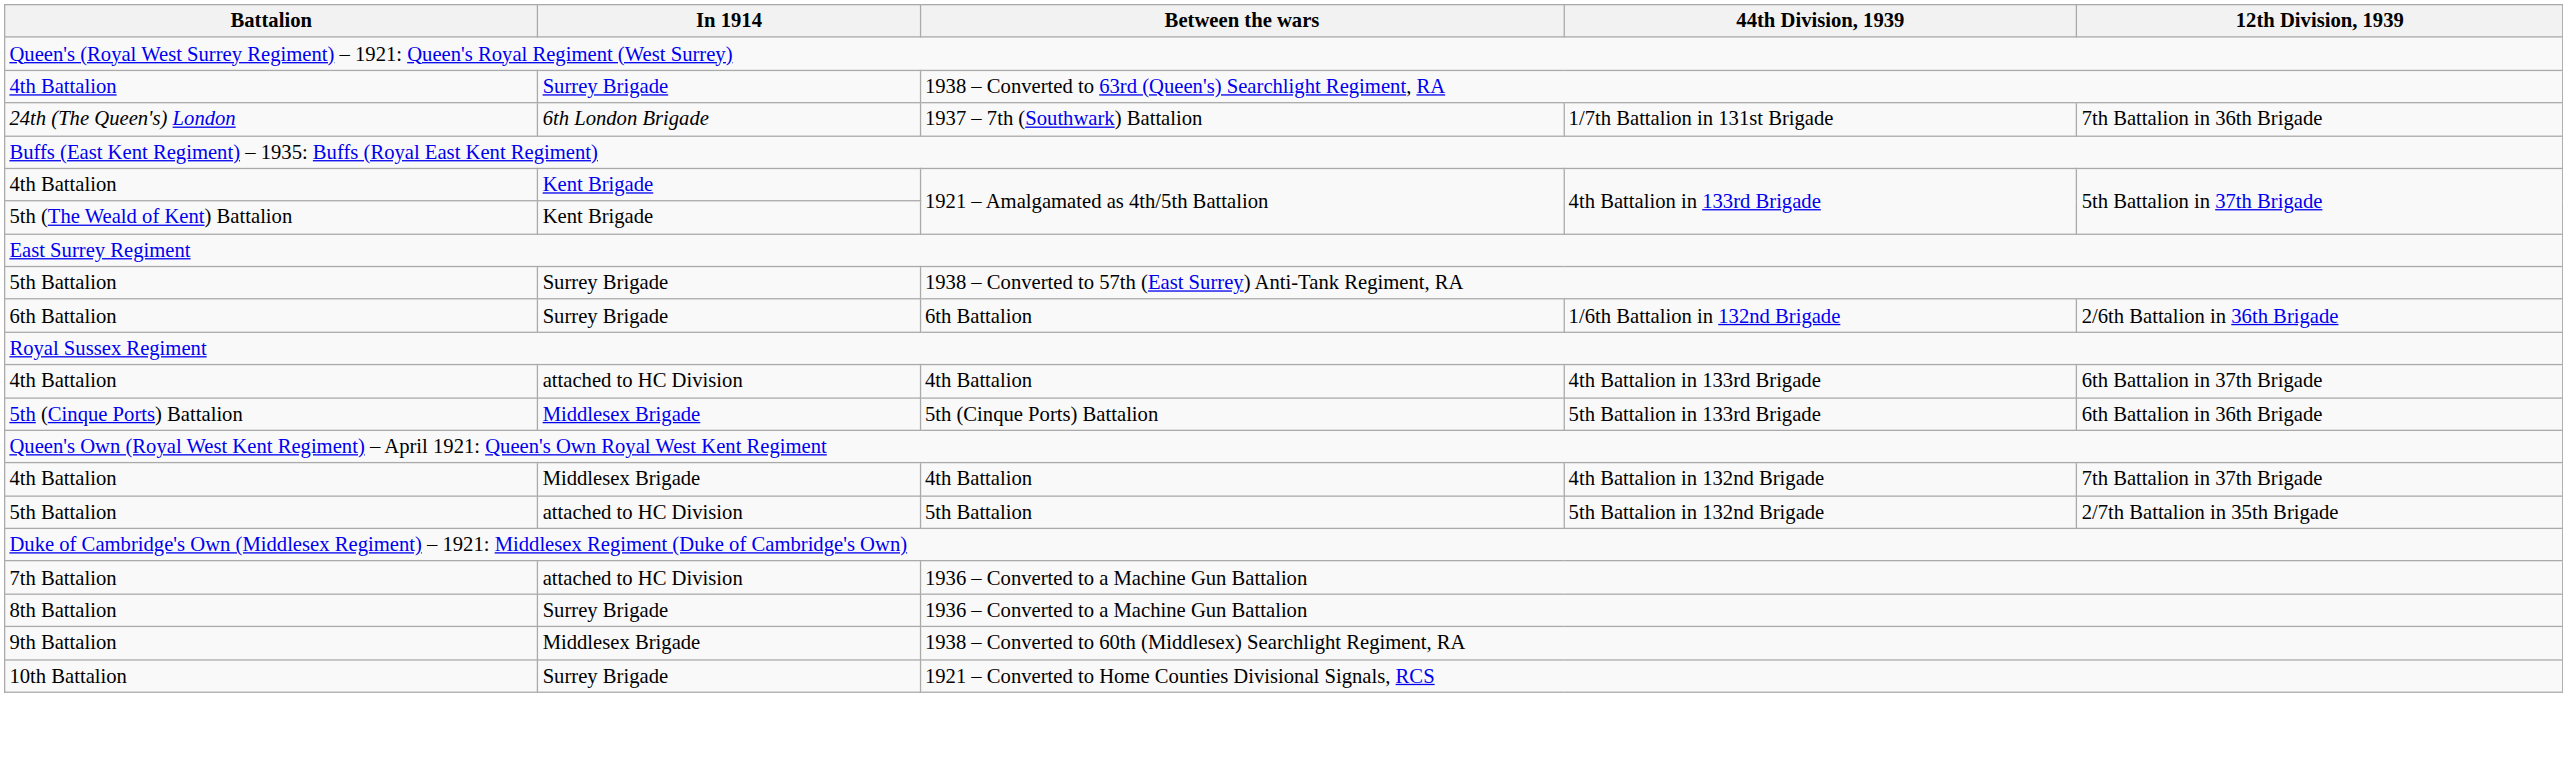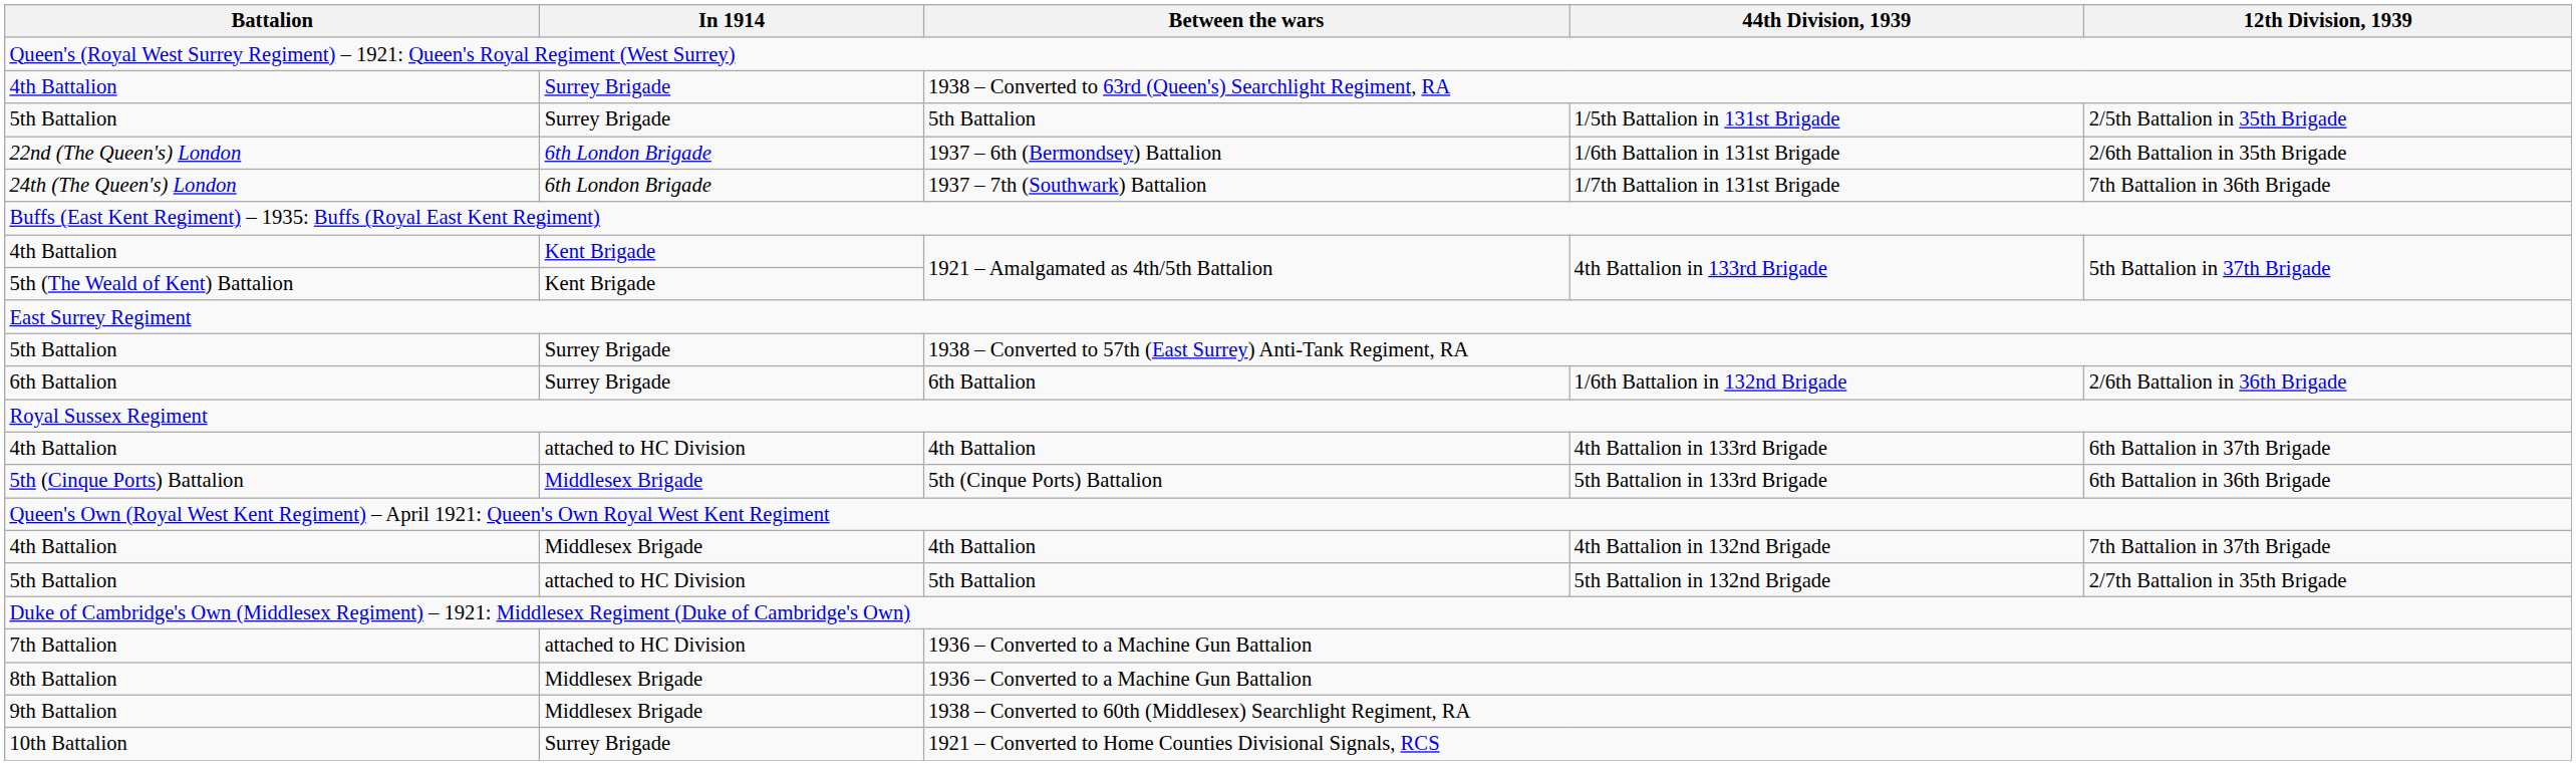 <table class="wikitable collapsible collapsed" style="width:100%;">
 <tr>
 <th>Battalion</th>
 <th>In 1914</th>
 <th>Between the wars</th>
 <th>44th Division, 1939</th>
 <th>12th Division, 1939</th>
 </tr>
 <tr>
 <td colspan=5><a href='#'>Queen's (Royal West Surrey Regiment)</a> – 1921: <a href='#'>Queen's Royal Regiment (West Surrey)</a></td>
 </tr>
 <tr>
 <td><a href='#'>4th Battalion</a></td>
 <td><a href='#'>Surrey Brigade</a></td>
 <td colspan=3>1938 – Converted to <a href='#'>63rd (Queen's) Searchlight Regiment</a>, <a href='#'>RA</a></td>
+</tr>
+<tr>
+<td>5th Battalion</td>
+<td>Surrey Brigade</td>
+<td>5th Battalion</td>
+<td>1/5th Battalion in <a href='#'>131st Brigade</a></td>
+<td>2/5th Battalion in <a href='#'>35th Brigade</a></td>
+</tr>
+<tr>
+<td><em>22nd (The Queen's) <a href='#'>London</a></em></td>
+<td><em><a href='#'>6th London Brigade</a></em></td>
+<td>1937 – 6th (<a href='#'>Bermondsey</a>) Battalion</td>
+<td>1/6th Battalion in 131st Brigade</td>
+<td>2/6th Battalion in 35th Brigade</td>
 </tr>
 <tr>
 <td><em>24th (The Queen's) <a href='#'>London</a></em></td>
 <td><em>6th London Brigade</em></td>
 <td>1937 – 7th (<a href='#'>Southwark</a>) Battalion</td>
 <td>1/7th Battalion in 131st Brigade</td>
 <td>7th Battalion in 36th Brigade</td>
 </tr>
 <tr>
 <td colspan=5><a href='#'>Buffs (East Kent Regiment)</a> – 1935: <a href='#'>Buffs (Royal East Kent Regiment)</a></td>
 </tr>
 <tr>
 <td>4th Battalion</td>
 <td><a href='#'>Kent Brigade</a></td>
 <td rowspan=2>1921 – Amalgamated as 4th/5th Battalion</td>
 <td rowspan=2>4th Battalion in <a href='#'>133rd Brigade</a></td>
 <td rowspan=2>5th Battalion in <a href='#'>37th Brigade</a></td>
 </tr>
 <tr>
 <td>5th (<a href='#'>The Weald of Kent</a>) Battalion</td>
 <td>Kent Brigade</td>
 </tr>
 <tr>
 <td colspan=5><a href='#'>East Surrey Regiment</a></td>
 </tr>
 <tr>
 <td>5th Battalion</td>
 <td>Surrey Brigade</td>
 <td colspan=3>1938 – Converted to 57th (<a href='#'>East Surrey</a>) Anti-Tank Regiment, RA</td>
 </tr>
 <tr>
 <td>6th Battalion</td>
 <td>Surrey Brigade</td>
 <td>6th Battalion</td>
 <td>1/6th Battalion in <a href='#'>132nd Brigade</a></td>
 <td>2/6th Battalion in <a href='#'>36th Brigade</a></td>
 </tr>
 <tr>
 <td colspan=5><a href='#'>Royal Sussex Regiment</a></td>
 </tr>
 <tr>
 <td>4th Battalion</td>
 <td>attached to HC Division</td>
 <td>4th Battalion</td>
 <td>4th Battalion in 133rd Brigade</td>
 <td>6th Battalion in 37th Brigade</td>
 </tr>
 <tr>
 <td><a href='#'>5th</a> (<a href='#'>Cinque Ports</a>) Battalion</td>
 <td><a href='#'>Middlesex Brigade</a></td>
 <td>5th (Cinque Ports) Battalion</td>
 <td>5th Battalion in 133rd Brigade</td>
 <td>6th Battalion in 36th Brigade</td>
 </tr>
 <tr>
 <td colspan=5><a href='#'>Queen's Own (Royal West Kent Regiment)</a> – April 1921: <a href='#'>Queen's Own Royal West Kent Regiment</a></td>
 </tr>
 <tr>
 <td>4th Battalion</td>
 <td>Middlesex Brigade</td>
 <td>4th Battalion</td>
 <td>4th Battalion in 132nd Brigade</td>
 <td>7th Battalion in 37th Brigade</td>
 </tr>
 <tr>
 <td>5th Battalion</td>
 <td>attached to HC Division</td>
 <td>5th Battalion</td>
 <td>5th Battalion in 132nd Brigade</td>
 <td>2/7th Battalion in 35th Brigade</td>
 </tr>
 <tr>
 <td colspan=5><a href='#'>Duke of Cambridge's Own (Middlesex Regiment)</a> – 1921: <a href='#'>Middlesex Regiment (Duke of Cambridge's Own)</a></td>
 </tr>
 <tr>
 <td>7th Battalion</td>
 <td>attached to HC Division</td>
 <td colspan=3>1936 – Converted to a Machine Gun Battalion</td>
 </tr>
 <tr>
 <td>8th Battalion</td>
-<td>Surrey Brigade</td>
+<td>Middlesex Brigade</td>
 <td colspan=3>1936 – Converted to a Machine Gun Battalion</td>
 </tr>
 <tr>
 <td>9th Battalion</td>
 <td>Middlesex Brigade</td>
 <td colspan=3>1938 – Converted to 60th (Middlesex) Searchlight Regiment, RA</td>
 </tr>
 <tr>
 <td>10th Battalion</td>
 <td>Surrey Brigade</td>
 <td colspan=3>1921 – Converted to Home Counties Divisional Signals, <a href='#'>RCS</a></td>
 </tr>
 </table>
